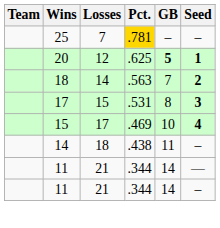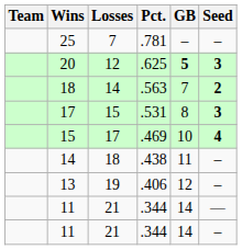 <table class=wikitable>
 <tr>
 <th>Team</th>
 <th>Wins</th>
 <th>Losses</th>
 <th>Pct.</th>
 <th>GB</th>
 <th>Seed</th>
 </tr>
 <tr align=center>
 <td></td>
 <td>25</td>
 <td>7</td>
-<td style="background: gold;">.781</td>
+<td>.781</td>
 <td>–</td>
 <td>–</td>
 </tr>
 <tr bgcolor=ccffcc align=center>
 <td></td>
 <td>20</td>
 <td>12</td>
 <td>.625</td>
 <td><strong>5</strong></td>
-<td><strong>1</strong></td>
+<td><strong>3</strong></td>
 </tr>
 <tr bgcolor=ccffcc align=center>
 <td></td>
 <td>18</td>
 <td>14</td>
 <td>.563</td>
 <td>7</td>
 <td><strong>2</strong></td>
 </tr>
 <tr bgcolor=ccffcc align=center>
 <td></td>
 <td>17</td>
 <td>15</td>
 <td>.531</td>
 <td>8</td>
 <td><strong>3</strong></td>
 </tr>
 <tr bgcolor=ccffcc align=center>
 <td></td>
 <td>15</td>
 <td>17</td>
 <td>.469</td>
 <td>10</td>
 <td><strong>4</strong></td>
 </tr>
 <tr align=center>
 <td></td>
 <td>14</td>
 <td>18</td>
 <td>.438</td>
 <td>11</td>
 <td>–</td>
 </tr>
 <tr align=center>
 <td></td>
+<td>13</td>
+<td>19</td>
+<td>.406</td>
+<td>12</td>
+<td>–</td>
+</tr>
+<tr align=center>
+<td></td>
 <td>11</td>
 <td>21</td>
 <td>.344</td>
 <td>14</td>
 <td>—</td>
 </tr>
 <tr align=center>
 <td></td>
 <td>11</td>
 <td>21</td>
 <td>.344</td>
 <td>14</td>
 <td>–</td>
 </tr>
 </table>
